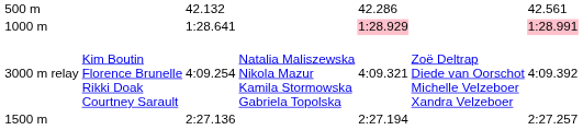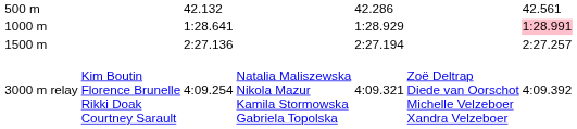 <table>
 <tr>
 <td>500 m</td>
 <td></td>
 <td>42.132</td>
 <td></td>
 <td>42.286</td>
 <td></td>
 <td>42.561</td>
 </tr>
 <tr>
 <td>1000 m</td>
 <td></td>
 <td>1:28.641</td>
 <td></td>
-<td style="background: pink;">1:28.929</td>
+<td>1:28.929</td>
 <td></td>
 <td style="background: pink;">1:28.991</td>
+</tr>
+<tr>
+<td>1500 m</td>
+<td></td>
+<td>2:27.136</td>
+<td></td>
+<td>2:27.194</td>
+<td></td>
+<td>2:27.257</td>
 </tr>
 <tr>
 <td>3000 m relay</td>
 <td valign=top><br><a href='#'>Kim Boutin</a><br><a href='#'>Florence Brunelle</a><br><a href='#'>Rikki Doak</a><br><a href='#'>Courtney Sarault</a></td>
 <td>4:09.254</td>
 <td valign=top><br><a href='#'>Natalia Maliszewska</a><br><a href='#'>Nikola Mazur</a><br><a href='#'>Kamila Stormowska</a><br><a href='#'>Gabriela Topolska</a></td>
 <td>4:09.321</td>
 <td valign=top><br><a href='#'>Zoë Deltrap</a><br><a href='#'>Diede van Oorschot</a><br><a href='#'>Michelle Velzeboer</a><br><a href='#'>Xandra Velzeboer</a></td>
 <td>4:09.392</td>
 </tr>
-<tr>
-<td>1500 m</td>
-<td></td>
-<td>2:27.136</td>
-<td></td>
-<td>2:27.194</td>
-<td></td>
-<td>2:27.257</td>
-</tr>
 </table>
